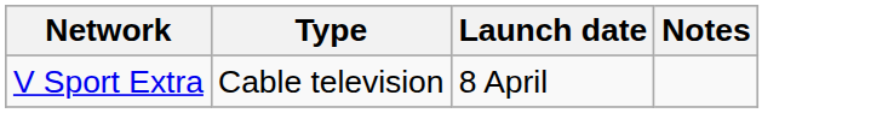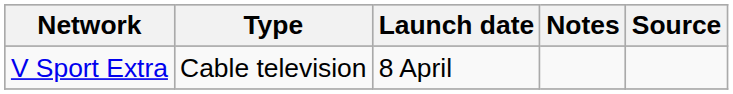 <table class="wikitable sortable">
 <tr>
 <th>Network</th>
 <th>Type</th>
 <th>Launch date</th>
 <th>Notes</th>
+<th>Source</th>
 </tr>
 <tr>
 <td><a href='#'>V Sport Extra</a></td>
 <td>Cable television</td>
 <td>8 April</td>
 <td></td>
+<td></td>
 </tr>
 </table>
